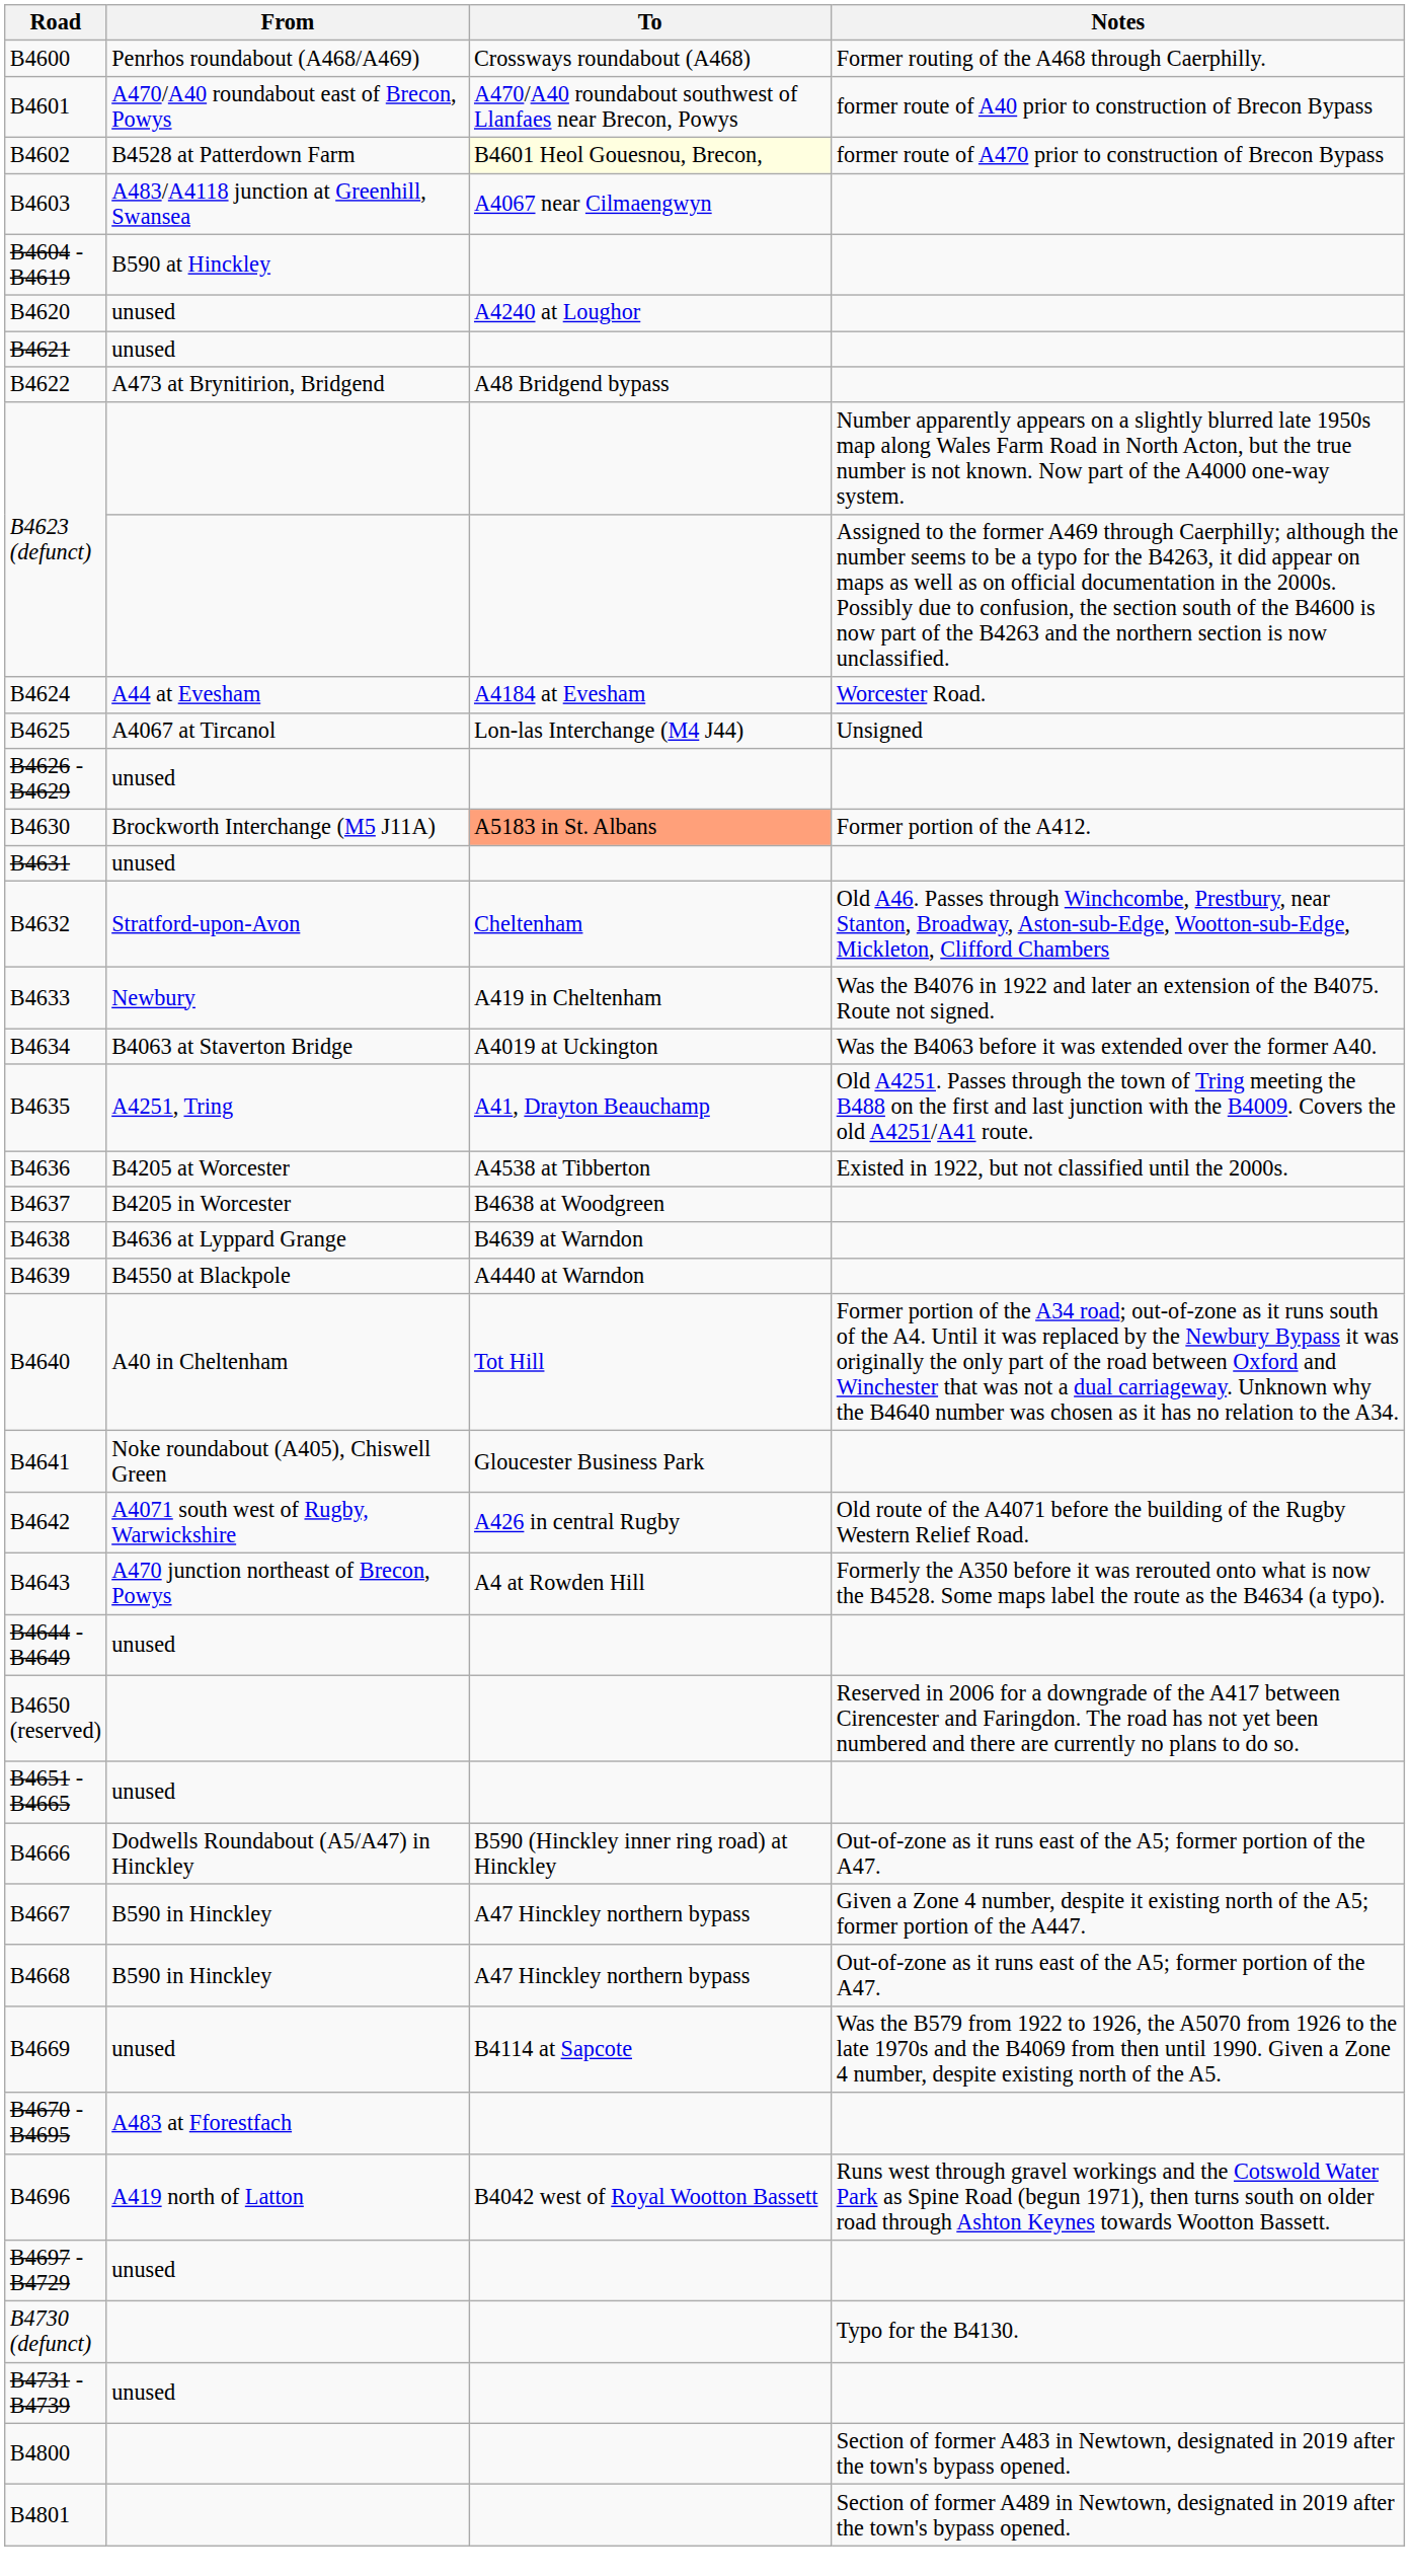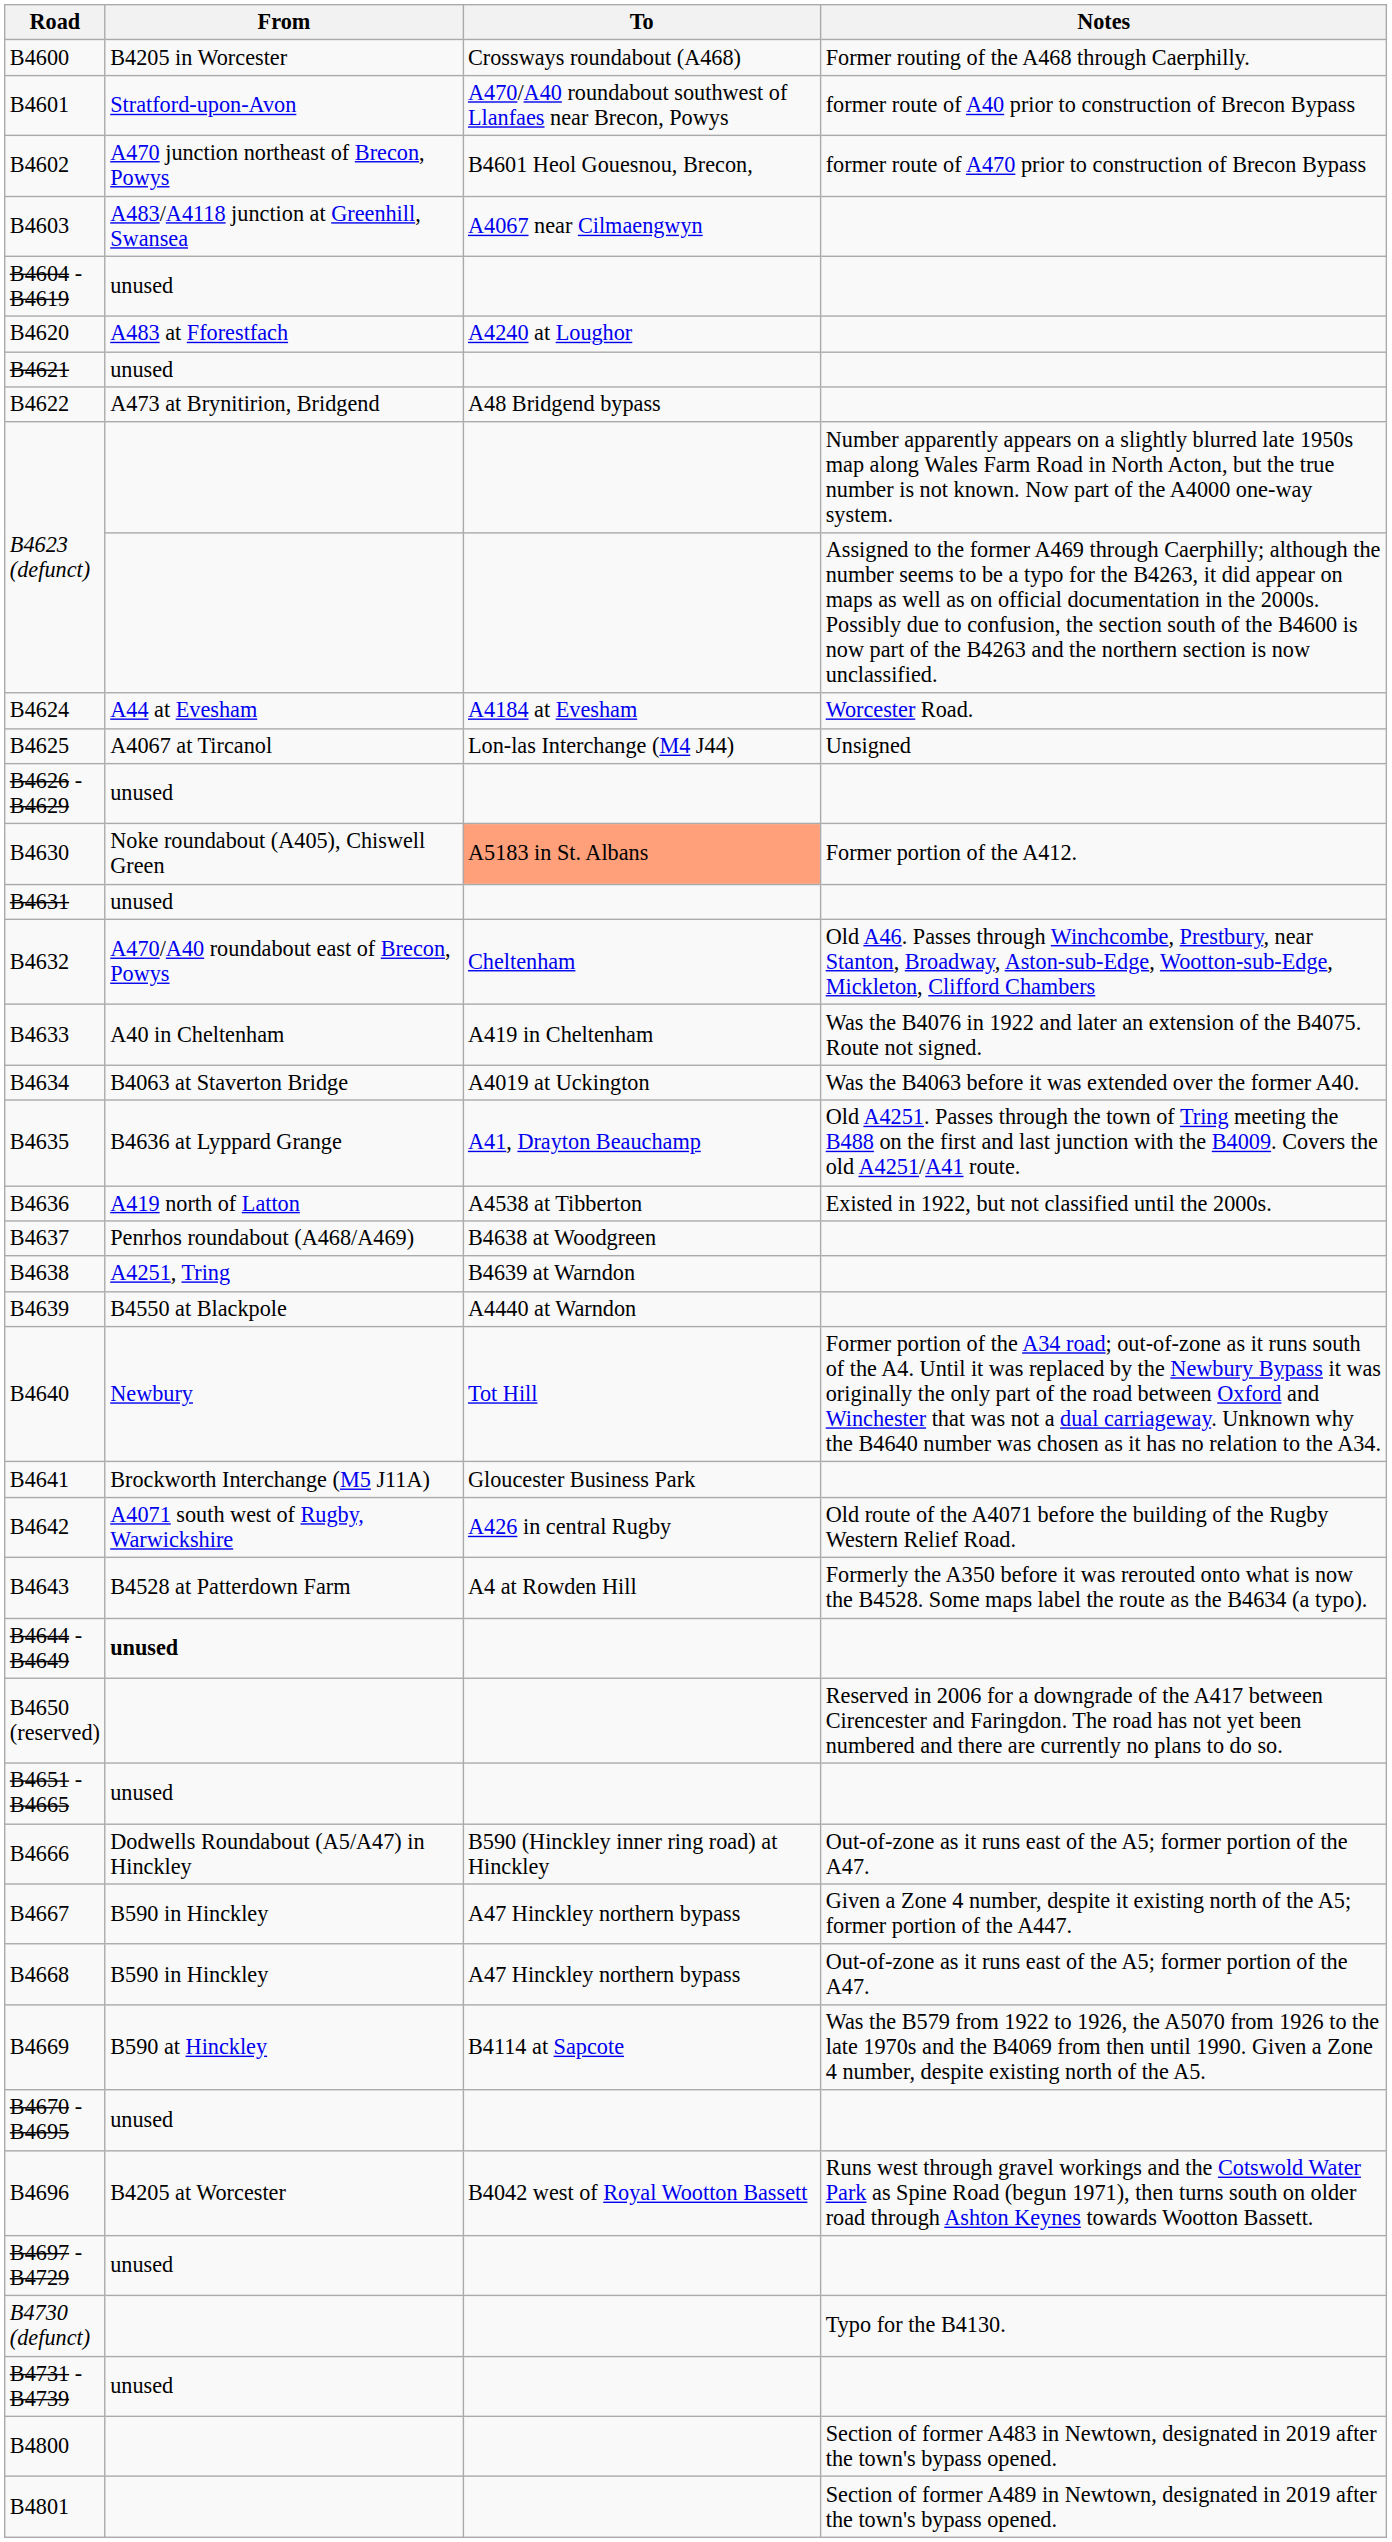 <table class="wikitable">
 <tr>
 <th style="width:50px">Road</th>
 <th style="width:250px">From</th>
 <th style="width:250px">To</th>
 <th style="width:400px">Notes</th>
 </tr>
 <tr>
 <td>B4600</td>
-<td>Penrhos roundabout (A468/A469)</td>
+<td>B4205 in Worcester</td>
 <td>Crossways roundabout (A468)</td>
 <td>Former routing of the A468 through Caerphilly.</td>
 </tr>
 <tr>
 <td>B4601</td>
-<td><a href='#'>A470</a>/<a href='#'>A40</a> roundabout east of <a href='#'>Brecon</a>, <a href='#'>Powys</a></td>
+<td><a href='#'>Stratford-upon-Avon</a></td>
 <td><a href='#'>A470</a>/<a href='#'>A40</a> roundabout southwest of <a href='#'>Llanfaes</a> near Brecon, Powys</td>
 <td>former route of <a href='#'>A40</a> prior to construction of Brecon Bypass</td>
 </tr>
 <tr>
 <td>B4602</td>
-<td>B4528 at Patterdown Farm</td>
-<td style="background: lightyellow;">B4601 Heol Gouesnou, Brecon,</td>
+<td><a href='#'>A470</a> junction northeast of <a href='#'>Brecon</a>, <a href='#'>Powys</a></td>
+<td>B4601 Heol Gouesnou, Brecon,</td>
 <td>former route of <a href='#'>A470</a> prior to construction of Brecon Bypass</td>
 </tr>
 <tr>
 <td>B4603</td>
 <td><a href='#'>A483</a>/<a href='#'>A4118</a> junction at <a href='#'>Greenhill</a>, <a href='#'>Swansea</a></td>
 <td><a href='#'>A4067</a> near <a href='#'>Cilmaengwyn</a></td>
 <td></td>
 </tr>
 <tr>
 <td><s>B4604</s> - <s>B4619</s></td>
-<td>B590 at <a href='#'>Hinckley</a></td>
+<td>unused</td>
 <td></td>
 <td></td>
 </tr>
 <tr>
 <td>B4620</td>
-<td>unused</td>
+<td><a href='#'>A483</a> at <a href='#'>Fforestfach</a></td>
 <td><a href='#'>A4240</a> at <a href='#'>Loughor</a></td>
 </tr>
 <tr>
 <td><s>B4621</s></td>
 <td>unused</td>
 <td></td>
 <td></td>
 </tr>
 <tr>
 <td>B4622</td>
 <td>A473 at Brynitirion, Bridgend</td>
 <td>A48 Bridgend bypass</td>
 <td></td>
 </tr>
 <tr>
 <td rowspan="2"><em>B4623 (defunct)</em></td>
 <td></td>
 <td></td>
 <td>Number apparently appears on a slightly blurred late 1950s map along Wales Farm Road in North Acton, but the true number is not known. Now part of the A4000 one-way system.</td>
 </tr>
 <tr>
 <td></td>
 <td></td>
 <td>Assigned to the former A469 through Caerphilly; although the number seems to be a typo for the B4263, it did appear on maps as well as on official documentation in the 2000s. Possibly due to confusion, the section south of the B4600 is now part of the B4263 and the northern section is now unclassified.</td>
 </tr>
 <tr>
 <td>B4624</td>
 <td><a href='#'>A44</a> at <a href='#'>Evesham</a></td>
 <td><a href='#'>A4184</a> at <a href='#'>Evesham</a></td>
 <td><a href='#'>Worcester</a> Road.</td>
 </tr>
 <tr>
 <td>B4625</td>
 <td>A4067 at Tircanol</td>
 <td>Lon-las Interchange (<a href='#'>M4</a> J44)</td>
 <td>Unsigned</td>
 </tr>
 <tr>
 <td><s>B4626</s> - <s>B4629</s></td>
 <td>unused</td>
 <td></td>
 <td></td>
 </tr>
 <tr>
 <td>B4630</td>
-<td>Brockworth Interchange (<a href='#'>M5</a> J11A)</td>
+<td>Noke roundabout (A405), Chiswell Green</td>
 <td style="background: lightsalmon;">A5183 in St. Albans</td>
 <td>Former portion of the A412.</td>
 </tr>
 <tr>
 <td><s>B4631</s></td>
 <td>unused</td>
 <td></td>
 <td></td>
 </tr>
 <tr>
 <td>B4632</td>
-<td><a href='#'>Stratford-upon-Avon</a></td>
+<td><a href='#'>A470</a>/<a href='#'>A40</a> roundabout east of <a href='#'>Brecon</a>, <a href='#'>Powys</a></td>
 <td><a href='#'>Cheltenham</a></td>
 <td>Old <a href='#'>A46</a>.  Passes through <a href='#'>Winchcombe</a>, <a href='#'>Prestbury</a>, near <a href='#'>Stanton</a>, <a href='#'>Broadway</a>, <a href='#'>Aston-sub-Edge</a>, <a href='#'>Wootton-sub-Edge</a>, <a href='#'>Mickleton</a>, <a href='#'>Clifford Chambers</a></td>
 </tr>
 <tr>
 <td>B4633</td>
-<td><a href='#'>Newbury</a></td>
+<td>A40 in Cheltenham</td>
 <td>A419 in Cheltenham</td>
 <td>Was the B4076 in 1922 and later an extension of the B4075. Route not signed.</td>
 </tr>
 <tr>
 <td>B4634</td>
 <td>B4063 at Staverton Bridge</td>
 <td>A4019 at Uckington</td>
 <td>Was the B4063 before it was extended over the former A40.</td>
 </tr>
 <tr>
 <td>B4635</td>
-<td><a href='#'>A4251</a>, <a href='#'>Tring</a></td>
+<td>B4636 at Lyppard Grange</td>
 <td><a href='#'>A41</a>, <a href='#'>Drayton Beauchamp</a></td>
 <td>Old <a href='#'>A4251</a>. Passes through the town of <a href='#'>Tring</a> meeting the <a href='#'>B488</a> on the first and last junction with the <a href='#'>B4009</a>. Covers the old <a href='#'>A4251</a>/<a href='#'>A41</a> route.</td>
 </tr>
 <tr>
 <td>B4636</td>
-<td>B4205 at Worcester</td>
+<td><a href='#'>A419</a> north of <a href='#'>Latton</a></td>
 <td>A4538 at Tibberton</td>
 <td>Existed in 1922, but not classified until the 2000s.</td>
 </tr>
 <tr>
 <td>B4637</td>
-<td>B4205 in Worcester</td>
+<td>Penrhos roundabout (A468/A469)</td>
 <td>B4638 at Woodgreen</td>
 <td></td>
 </tr>
 <tr>
 <td>B4638</td>
-<td>B4636 at Lyppard Grange</td>
+<td><a href='#'>A4251</a>, <a href='#'>Tring</a></td>
 <td>B4639 at Warndon</td>
 <td></td>
 </tr>
 <tr>
 <td>B4639</td>
 <td>B4550 at Blackpole</td>
 <td>A4440 at Warndon</td>
 <td></td>
 </tr>
 <tr>
 <td>B4640</td>
-<td>A40 in Cheltenham</td>
+<td><a href='#'>Newbury</a></td>
 <td><a href='#'>Tot Hill</a></td>
 <td>Former portion of the <a href='#'>A34 road</a>; out-of-zone as it runs south of the A4. Until it was replaced by the <a href='#'>Newbury Bypass</a> it was originally the only part of the road between <a href='#'>Oxford</a> and <a href='#'>Winchester</a> that was not a <a href='#'>dual carriageway</a>. Unknown why the B4640 number was chosen as it has no relation to the A34.</td>
 </tr>
 <tr>
 <td>B4641</td>
-<td>Noke roundabout (A405), Chiswell Green</td>
+<td>Brockworth Interchange (<a href='#'>M5</a> J11A)</td>
 <td>Gloucester Business Park</td>
 <td></td>
 </tr>
 <tr>
 <td>B4642</td>
 <td><a href='#'>A4071</a> south west of <a href='#'>Rugby, Warwickshire</a></td>
 <td><a href='#'>A426</a> in central Rugby</td>
 <td>Old route of the A4071 before the building of the Rugby Western Relief Road.</td>
 </tr>
 <tr>
 <td>B4643</td>
-<td><a href='#'>A470</a> junction northeast of <a href='#'>Brecon</a>, <a href='#'>Powys</a></td>
+<td>B4528 at Patterdown Farm</td>
 <td>A4 at Rowden Hill</td>
 <td>Formerly the A350 before it was rerouted onto what is now the B4528. Some maps label the route as the B4634 (a typo).</td>
 </tr>
 <tr>
 <td><s>B4644</s> - <s>B4649</s></td>
-<td>unused</td>
+<td><strong>unused</strong></td>
 <td></td>
 <td></td>
 </tr>
 <tr>
 <td>B4650 (reserved)</td>
 <td></td>
 <td></td>
 <td>Reserved in 2006 for a downgrade of the A417 between Cirencester and Faringdon. The road has not yet been numbered and there are currently no plans to do so.</td>
 </tr>
 <tr>
 <td><s>B4651</s> - <s>B4665</s></td>
 <td>unused</td>
 <td></td>
 <td></td>
 </tr>
 <tr>
 <td>B4666</td>
 <td>Dodwells Roundabout (A5/A47) in Hinckley</td>
 <td>B590 (Hinckley inner ring road) at Hinckley</td>
 <td>Out-of-zone as it runs east of the A5; former portion of the A47.</td>
 </tr>
 <tr>
 <td>B4667</td>
 <td>B590 in Hinckley</td>
 <td>A47 Hinckley northern bypass</td>
 <td>Given a Zone 4 number, despite it existing north of the A5; former portion of the A447.</td>
 </tr>
 <tr>
 <td>B4668</td>
 <td>B590 in Hinckley</td>
 <td>A47 Hinckley northern bypass</td>
 <td>Out-of-zone as it runs east of the A5; former portion of the A47.</td>
 </tr>
 <tr>
 <td>B4669</td>
-<td>unused</td>
+<td>B590 at <a href='#'>Hinckley</a></td>
 <td>B4114 at <a href='#'>Sapcote</a></td>
 <td>Was the B579 from 1922 to 1926, the A5070 from 1926 to the late 1970s and the B4069 from then until 1990. Given a Zone 4 number, despite existing north of the A5.</td>
 </tr>
 <tr>
 <td><s>B4670</s> - <s>B4695</s></td>
-<td><a href='#'>A483</a> at <a href='#'>Fforestfach</a></td>
+<td>unused</td>
 <td></td>
 <td></td>
 </tr>
 <tr>
 <td>B4696</td>
-<td><a href='#'>A419</a> north of <a href='#'>Latton</a></td>
+<td>B4205 at Worcester</td>
 <td>B4042 west of <a href='#'>Royal Wootton Bassett</a></td>
 <td>Runs west through gravel workings and the <a href='#'>Cotswold Water Park</a> as Spine Road (begun 1971), then turns south on older road through <a href='#'>Ashton Keynes</a> towards Wootton Bassett.</td>
 </tr>
 <tr>
 <td><s>B4697</s> - <s>B4729</s></td>
 <td>unused</td>
 <td></td>
 <td></td>
 </tr>
 <tr>
 <td><em>B4730 (defunct)</em></td>
 <td></td>
 <td></td>
 <td>Typo for the B4130.</td>
 </tr>
 <tr>
 <td><s>B4731</s> - <s>B4739</s></td>
 <td>unused</td>
 <td></td>
 <td></td>
 </tr>
 <tr>
 <td>B4800</td>
 <td></td>
 <td></td>
 <td>Section of former A483 in Newtown, designated in 2019 after the town's bypass opened.</td>
 </tr>
 <tr>
 <td>B4801</td>
 <td></td>
 <td></td>
 <td>Section of former A489 in Newtown, designated in 2019 after the town's bypass opened.</td>
 </tr>
 </table>
